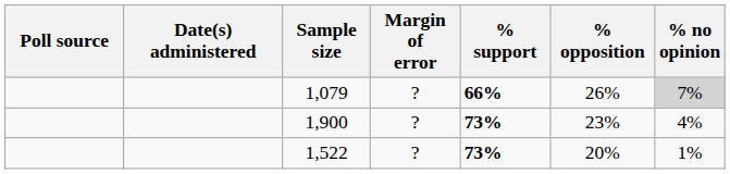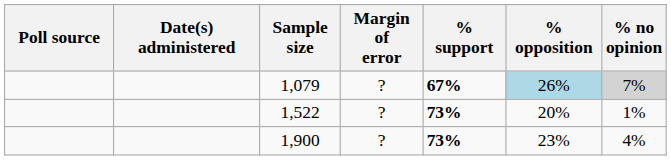 <table class="wikitable">
 <tr style="text-align:right;">
 <th style="width:190px;">Poll source</th>
 <th style="width:200px;">Date(s)<br>administered</th>
 <th style="width:100px;">Sample<br>size</th>
 <th style="width:100px;">Margin of<br>error</th>
 <th style="width:100px;">% support</th>
 <th style="width:100px;">% opposition</th>
 <th style="width:40px;">% no opinion</th>
 </tr>
 <tr>
 <td></td>
 <td align=center></td>
 <td align=center>1,079</td>
 <td align=center>?</td>
-<td><strong>66%</strong></td>
-<td align=center>26%</td>
+<td><strong>67%</strong></td>
+<td align=center style="background: lightblue;">26%</td>
 <td align=center style="background: lightgrey;">7%</td>
+</tr>
+<tr>
+<td></td>
+<td align=center></td>
+<td align=center>1,522</td>
+<td align=center>?</td>
+<td><strong>73%</strong></td>
+<td align=center>20%</td>
+<td align=center>1%</td>
 </tr>
 <tr>
 <td></td>
 <td align=center></td>
 <td align=center>1,900</td>
 <td align=center>?</td>
 <td><strong>73%</strong></td>
 <td align=center>23%</td>
 <td align=center>4%</td>
 </tr>
-<tr>
-<td></td>
-<td align=center></td>
-<td align=center>1,522</td>
-<td align=center>?</td>
-<td><strong>73%</strong></td>
-<td align=center>20%</td>
-<td align=center>1%</td>
-</tr>
 </table>
